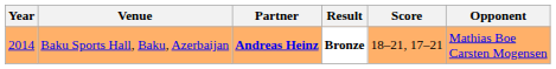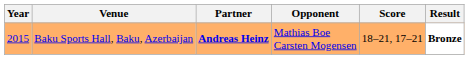 <table class="sortable wikitable" style="font-size: 90%;">
 <tr>
 <th>Year</th>
 <th>Venue</th>
 <th>Partner</th>
+<th>Opponent</th>
+<th>Score</th>
 <th>Result</th>
-<th>Score</th>
-<th>Opponent</th>
 </tr>
 <tr style="background:#FFB069">
-<td align="center"><a href='#'>2014</a></td>
+<td align="center"><a href='#'>2015</a></td>
 <td align="left"><a href='#'>Baku Sports Hall</a>, <a href='#'>Baku</a>, <a href='#'>Azerbaijan</a></td>
 <td align="left"><strong> <a href='#'>Andreas Heinz</a></strong></td>
+<td align="left"> <a href='#'>Mathias Boe</a> <br>  <a href='#'>Carsten Mogensen</a></td>
+<td align="left">18–21, 17–21</td>
 <td style="text-align:left; background:white"> <strong>Bronze</strong></td>
-<td align="left">18–21, 17–21</td>
-<td align="left"> <a href='#'>Mathias Boe</a> <br>  <a href='#'>Carsten Mogensen</a></td>
 </tr>
 </table>
